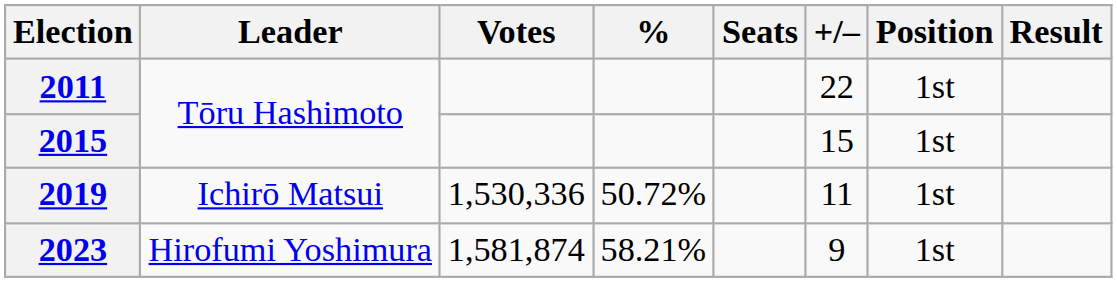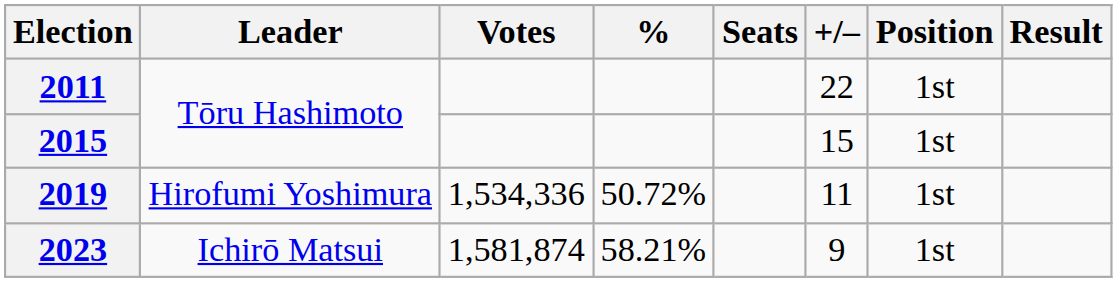 <table class=wikitable style=text-align:center>
 <tr>
 <th>Election</th>
 <th><strong>Leader</strong></th>
 <th><strong>Votes</strong></th>
 <th><strong>%</strong></th>
 <th><strong>Seats</strong></th>
 <th>+/–</th>
 <th><strong>Position</strong></th>
 <th>Result</th>
 </tr>
 <tr>
 <th><a href='#'>2011</a></th>
 <td rowspan="2"><a href='#'>Tōru Hashimoto</a></td>
 <td></td>
 <td></td>
 <td></td>
 <td> 22</td>
 <td> 1st</td>
 <td></td>
 </tr>
 <tr>
 <th><a href='#'>2015</a></th>
 <td></td>
 <td></td>
 <td></td>
 <td> 15</td>
 <td> 1st</td>
 <td></td>
 </tr>
 <tr>
 <th><a href='#'>2019</a></th>
-<td><a href='#'>Ichirō Matsui</a></td>
-<td>1,530,336</td>
+<td><a href='#'>Hirofumi Yoshimura</a></td>
+<td>1,534,336</td>
 <td>50.72%</td>
 <td></td>
 <td> 11</td>
 <td> 1st</td>
 <td></td>
 </tr>
 <tr>
 <th><a href='#'>2023</a></th>
-<td><a href='#'>Hirofumi Yoshimura</a></td>
+<td><a href='#'>Ichirō Matsui</a></td>
 <td>1,581,874</td>
 <td>58.21%</td>
 <td></td>
 <td> 9</td>
 <td> 1st</td>
 <td></td>
 </tr>
 </table>
